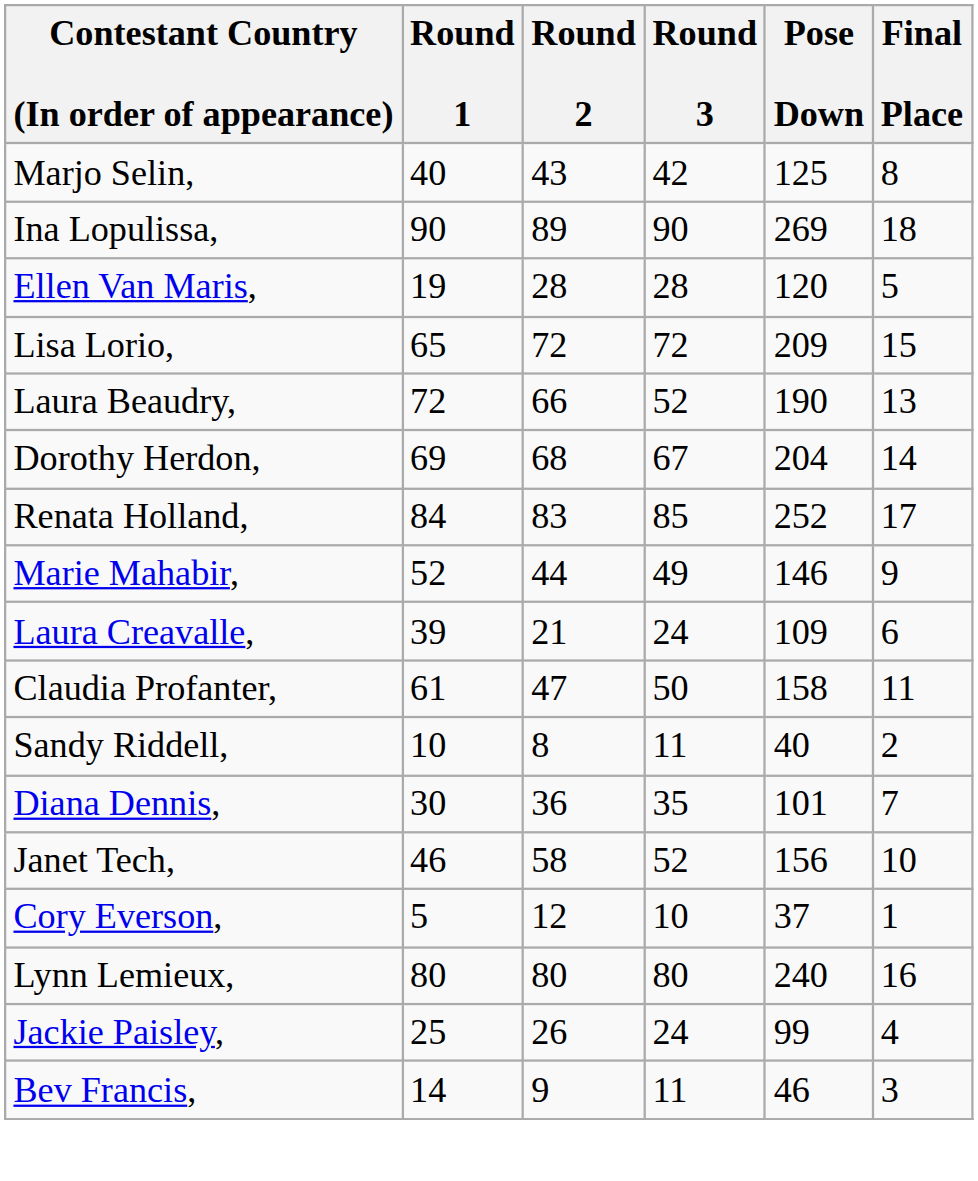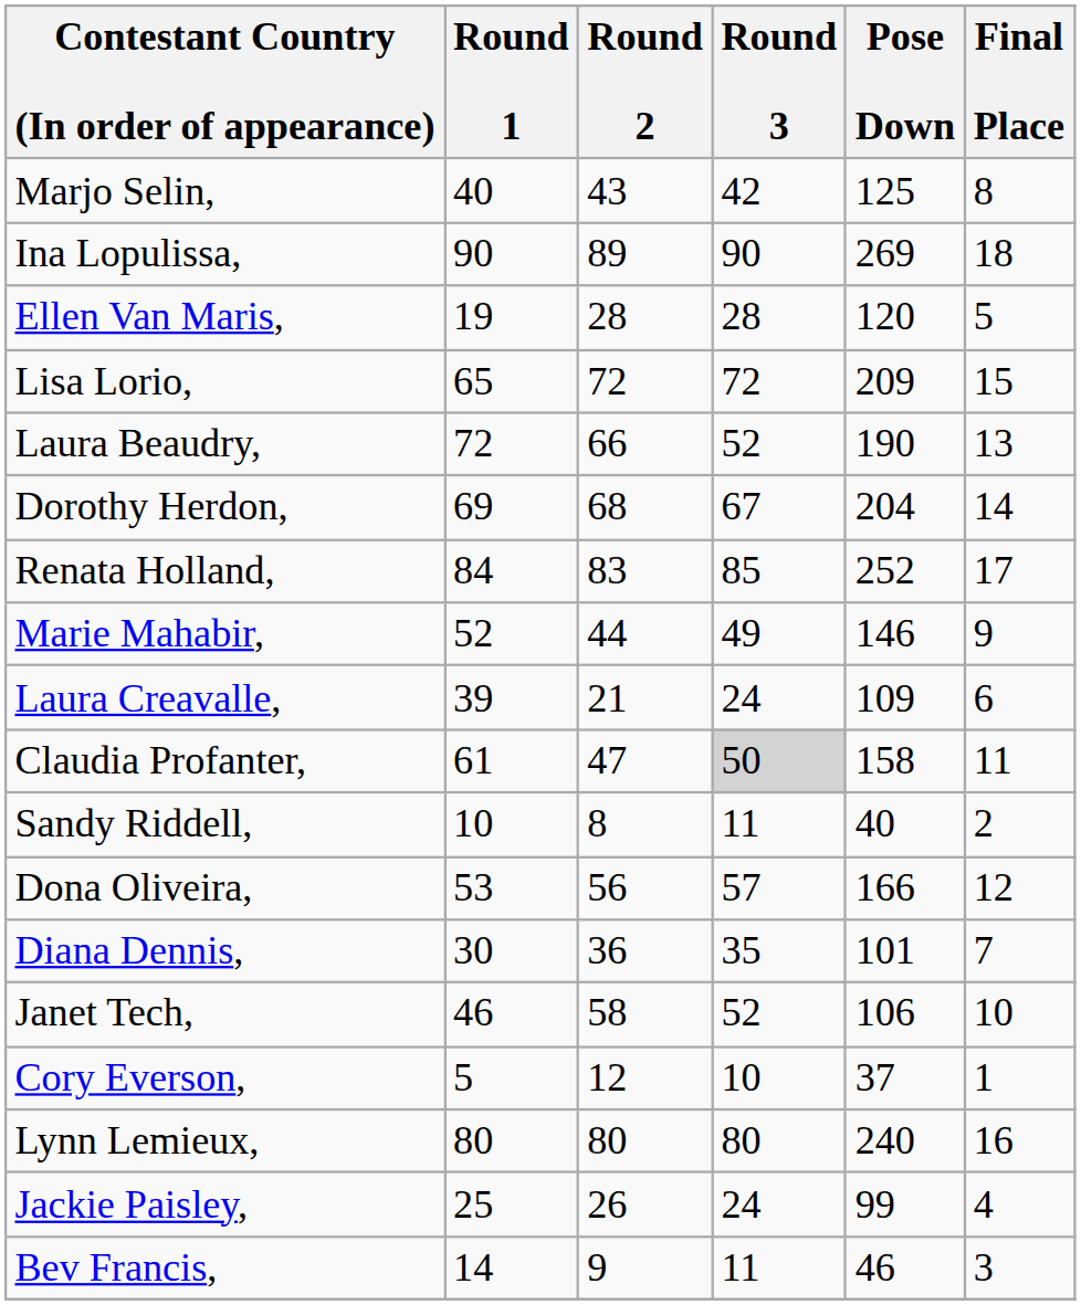 <table class="wikitable sortable">
 <tr>
 <th>Contestant Country<br><br>(In order of appearance)</th>
 <th>Round<br><br>1</th>
 <th>Round<br><br>2</th>
 <th>Round<br><br>3</th>
 <th>Pose<br><br>Down</th>
 <th>Final<br><br>Place</th>
 </tr>
 <tr>
 <td>Marjo Selin, </td>
 <td>40</td>
 <td>43</td>
 <td>42</td>
 <td>125</td>
 <td>8</td>
 </tr>
 <tr>
 <td>Ina Lopulissa, </td>
 <td>90</td>
 <td>89</td>
 <td>90</td>
 <td>269</td>
 <td>18</td>
 </tr>
 <tr>
 <td><a href='#'>Ellen Van Maris</a>, </td>
 <td>19</td>
 <td>28</td>
 <td>28</td>
 <td>120</td>
 <td>5</td>
 </tr>
 <tr>
 <td>Lisa Lorio, </td>
 <td>65</td>
 <td>72</td>
 <td>72</td>
 <td>209</td>
 <td>15</td>
 </tr>
 <tr>
 <td>Laura Beaudry, </td>
 <td>72</td>
 <td>66</td>
 <td>52</td>
 <td>190</td>
 <td>13</td>
 </tr>
 <tr>
 <td>Dorothy Herdon, </td>
 <td>69</td>
 <td>68</td>
 <td>67</td>
 <td>204</td>
 <td>14</td>
 </tr>
 <tr>
 <td>Renata Holland, </td>
 <td>84</td>
 <td>83</td>
 <td>85</td>
 <td>252</td>
 <td>17</td>
 </tr>
 <tr>
 <td><a href='#'>Marie Mahabir</a>, </td>
 <td>52</td>
 <td>44</td>
 <td>49</td>
 <td>146</td>
 <td>9</td>
 </tr>
 <tr>
 <td><a href='#'>Laura Creavalle</a>, </td>
 <td>39</td>
 <td>21</td>
 <td>24</td>
 <td>109</td>
 <td>6</td>
 </tr>
 <tr>
 <td>Claudia Profanter, </td>
 <td>61</td>
 <td>47</td>
-<td>50</td>
+<td style="background: lightgrey;">50</td>
 <td>158</td>
 <td>11</td>
 </tr>
 <tr>
 <td>Sandy Riddell, </td>
 <td>10</td>
 <td>8</td>
 <td>11</td>
 <td>40</td>
 <td>2</td>
+</tr>
+<tr>
+<td>Dona Oliveira, </td>
+<td>53</td>
+<td>56</td>
+<td>57</td>
+<td>166</td>
+<td>12</td>
 </tr>
 <tr>
 <td><a href='#'>Diana Dennis</a>, </td>
 <td>30</td>
 <td>36</td>
 <td>35</td>
 <td>101</td>
 <td>7</td>
 </tr>
 <tr>
 <td>Janet Tech, </td>
 <td>46</td>
 <td>58</td>
 <td>52</td>
-<td>156</td>
+<td>106</td>
 <td>10</td>
 </tr>
 <tr>
 <td><a href='#'>Cory Everson</a>, </td>
 <td>5</td>
 <td>12</td>
 <td>10</td>
 <td>37</td>
 <td>1</td>
 </tr>
 <tr>
 <td>Lynn Lemieux, </td>
 <td>80</td>
 <td>80</td>
 <td>80</td>
 <td>240</td>
 <td>16</td>
 </tr>
 <tr>
 <td><a href='#'>Jackie Paisley</a>, </td>
 <td>25</td>
 <td>26</td>
 <td>24</td>
 <td>99</td>
 <td>4</td>
 </tr>
 <tr>
 <td><a href='#'>Bev Francis</a>, </td>
 <td>14</td>
 <td>9</td>
 <td>11</td>
 <td>46</td>
 <td>3</td>
 </tr>
 <tr>
 </tr>
 </table>
